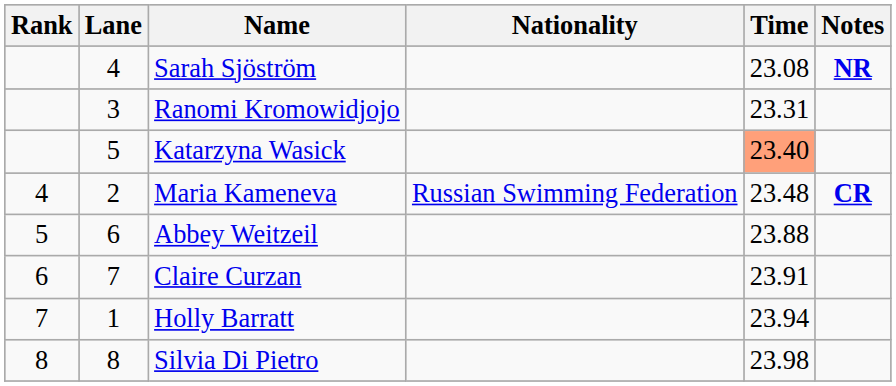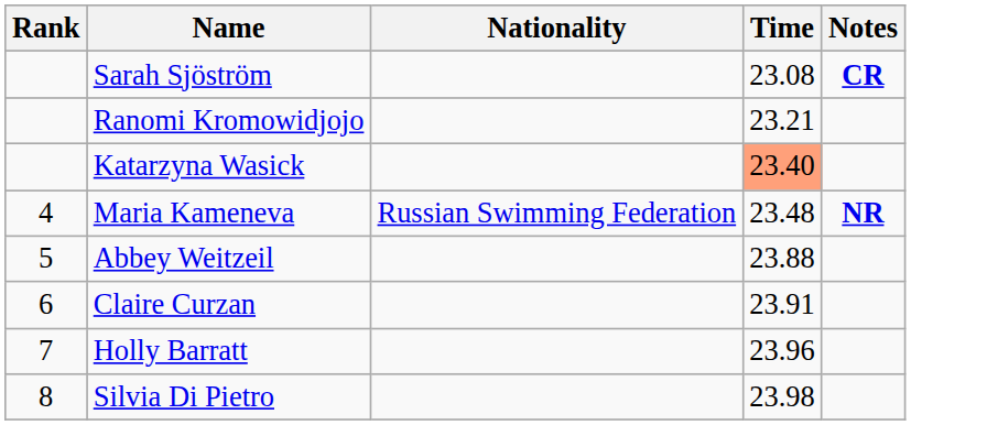 <table class="wikitable sortable" style="text-align:center">
 <tr>
 <th>Rank</th>
-<th>Lane</th>
 <th>Name</th>
 <th>Nationality</th>
 <th>Time</th>
 <th>Notes</th>
 </tr>
 <tr>
 <td></td>
-<td>4</td>
 <td align=left><a href='#'>Sarah Sjöström</a></td>
 <td align=left></td>
 <td>23.08</td>
-<td><strong><a href='#'>NR</a></strong></td>
+<td><strong><a href='#'>CR</a></strong></td>
 </tr>
 <tr>
 <td></td>
-<td>3</td>
 <td align=left><a href='#'>Ranomi Kromowidjojo</a></td>
 <td align=left></td>
-<td>23.31</td>
+<td>23.21</td>
 <td></td>
 </tr>
 <tr>
 <td></td>
-<td>5</td>
 <td align=left><a href='#'>Katarzyna Wasick</a></td>
 <td align=left></td>
 <td style="background: lightsalmon;">23.40</td>
 <td></td>
 </tr>
 <tr>
 <td>4</td>
-<td>2</td>
 <td align=left><a href='#'>Maria Kameneva</a></td>
 <td align=left><a href='#'>Russian Swimming Federation</a></td>
 <td>23.48</td>
-<td><strong><a href='#'>CR</a></strong></td>
+<td><strong><a href='#'>NR</a></strong></td>
 </tr>
 <tr>
 <td>5</td>
-<td>6</td>
 <td align=left><a href='#'>Abbey Weitzeil</a></td>
 <td align=left></td>
 <td>23.88</td>
 <td></td>
 </tr>
 <tr>
 <td>6</td>
-<td>7</td>
 <td align=left><a href='#'>Claire Curzan</a></td>
 <td align=left></td>
 <td>23.91</td>
 <td></td>
 </tr>
 <tr>
 <td>7</td>
-<td>1</td>
 <td align=left><a href='#'>Holly Barratt</a></td>
 <td align=left></td>
-<td>23.94</td>
+<td>23.96</td>
 <td></td>
 </tr>
 <tr>
-<td>8</td>
 <td>8</td>
 <td align=left><a href='#'>Silvia Di Pietro</a></td>
 <td align=left></td>
 <td>23.98</td>
 <td></td>
 </tr>
 </table>
